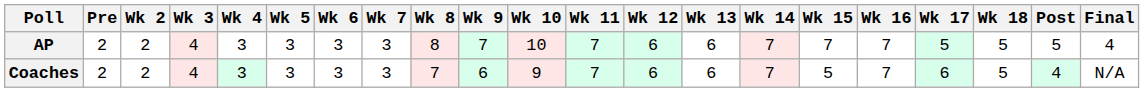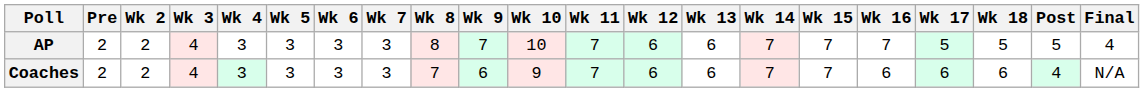 <table class="wikitable" style="white-space:nowrap;text-align:center;">
 <tr>
 <th>Poll</th>
 <th>Pre</th>
 <th>Wk 2</th>
 <th>Wk 3</th>
 <th>Wk 4</th>
 <th>Wk 5</th>
 <th>Wk 6</th>
 <th>Wk 7</th>
 <th>Wk 8</th>
 <th>Wk 9</th>
 <th>Wk 10</th>
 <th>Wk 11</th>
 <th>Wk 12</th>
 <th>Wk 13</th>
 <th>Wk 14</th>
 <th>Wk 15</th>
 <th>Wk 16</th>
 <th>Wk 17</th>
 <th>Wk 18</th>
 <th>Post</th>
 <th>Final</th>
 </tr>
 <tr>
 <th>AP</th>
 <td style="background:#FFF;">2</td>
 <td style="background:#FFF;">2</td>
 <td style="background:#FFE6E6;">4</td>
 <td style="background:#FFF;">3</td>
 <td style="background:#FFF;">3</td>
 <td style="background:#FFF;">3</td>
 <td style="background:#FFF;">3</td>
 <td style="background:#FFE6E6;">8</td>
 <td style="background:#D8FFEB;">7</td>
 <td style="background:#FFE6E6;">10</td>
 <td style="background:#D8FFEB;">7</td>
 <td style="background:#D8FFEB;">6</td>
 <td style="background:#FFF;">6</td>
 <td style="background:#FFE6E6;">7</td>
 <td style="background:#FFF;">7</td>
 <td style="background:#FFF;">7</td>
 <td style="background:#D8FFEB;">5</td>
 <td style="background:#FFF;">5</td>
 <td style="background:#FFF;">5</td>
 <td style="background:#FFF;">4</td>
 </tr>
 <tr>
 <th>Coaches</th>
 <td style="background:#FFF;">2</td>
 <td style="background:#FFF;">2</td>
 <td style="background:#FFE6E6;">4</td>
 <td style="background:#D8FFEB;">3</td>
 <td style="background:#FFF;">3</td>
 <td style="background:#FFF;">3</td>
 <td style="background:#FFF;">3</td>
 <td style="background:#FFE6E6;">7</td>
 <td style="background:#D8FFEB;">6</td>
 <td style="background:#FFE6E6;">9</td>
 <td style="background:#D8FFEB;">7</td>
 <td style="background:#D8FFEB;">6</td>
 <td style="background:#FFF;">6</td>
 <td style="background:#FFE6E6;">7</td>
-<td style="background:#FFF;">5</td>
 <td style="background:#FFF;">7</td>
+<td style="background:#FFF;">6</td>
 <td style="background:#D8FFEB;">6</td>
-<td style="background:#FFF;">5</td>
+<td style="background:#FFF;">6</td>
 <td style="background:#D8FFEB;">4</td>
 <td style="background:#FFF;">N/A</td>
 </tr>
 </table>
